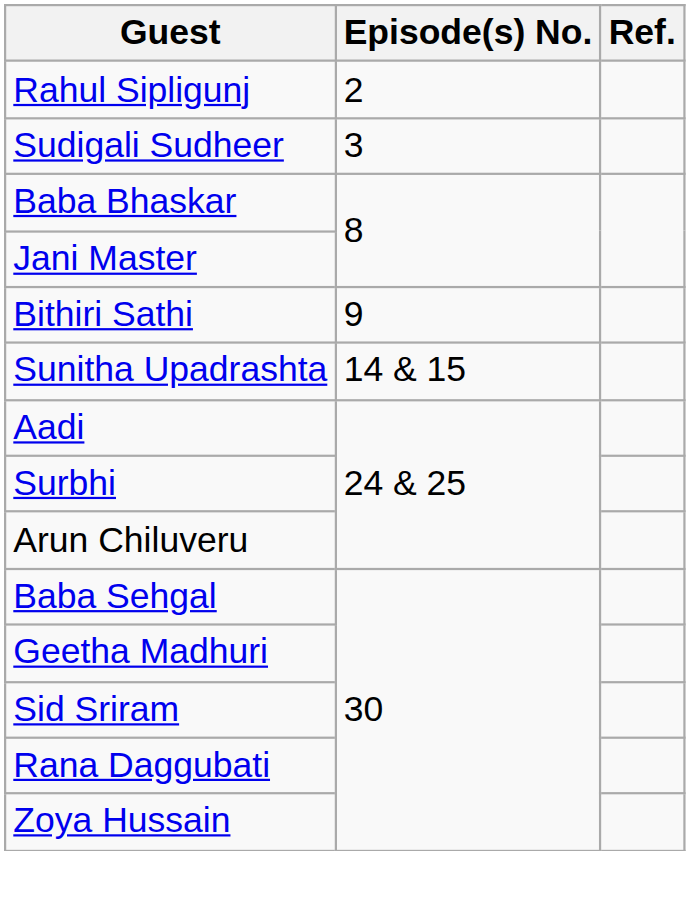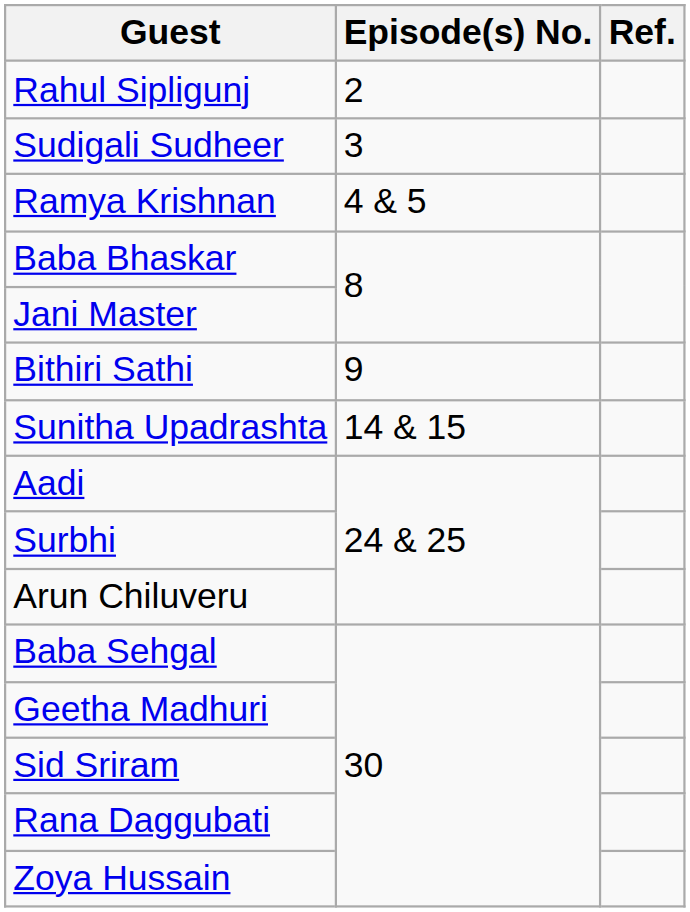 <table class="wikitable">
 <tr>
 <th>Guest</th>
 <th>Episode(s) No.</th>
 <th>Ref.</th>
 </tr>
 <tr>
 <td><a href='#'>Rahul Sipligunj</a></td>
 <td>2</td>
 <td></td>
 </tr>
 <tr>
 <td><a href='#'>Sudigali Sudheer</a></td>
 <td>3</td>
+<td></td>
+</tr>
+<tr>
+<td><a href='#'>Ramya Krishnan</a></td>
+<td>4 & 5</td>
 <td></td>
 </tr>
 <tr>
 <td><a href='#'>Baba Bhaskar</a></td>
 <td rowspan="2">8</td>
 <td rowspan="2"></td>
 </tr>
 <tr>
 <td><a href='#'>Jani Master</a></td>
 </tr>
 <tr>
 <td><a href='#'>Bithiri Sathi</a></td>
 <td>9</td>
 <td></td>
 </tr>
 <tr>
 <td><a href='#'>Sunitha Upadrashta</a></td>
 <td>14 & 15</td>
 <td></td>
 </tr>
 <tr>
 <td><a href='#'>Aadi</a></td>
 <td rowspan="3">24 & 25</td>
 <td></td>
 </tr>
 <tr>
 <td><a href='#'>Surbhi</a></td>
 <td></td>
 </tr>
 <tr>
 <td>Arun Chiluveru</td>
 <td></td>
 </tr>
 <tr>
 <td><a href='#'>Baba Sehgal</a></td>
 <td rowspan="5">30</td>
 <td></td>
 </tr>
 <tr>
 <td><a href='#'>Geetha Madhuri</a></td>
 <td></td>
 </tr>
 <tr>
 <td><a href='#'>Sid Sriram</a></td>
 <td></td>
 </tr>
 <tr>
 <td><a href='#'>Rana Daggubati</a></td>
 <td></td>
 </tr>
 <tr>
 <td><a href='#'>Zoya Hussain</a></td>
 <td></td>
 </tr>
 </table>
